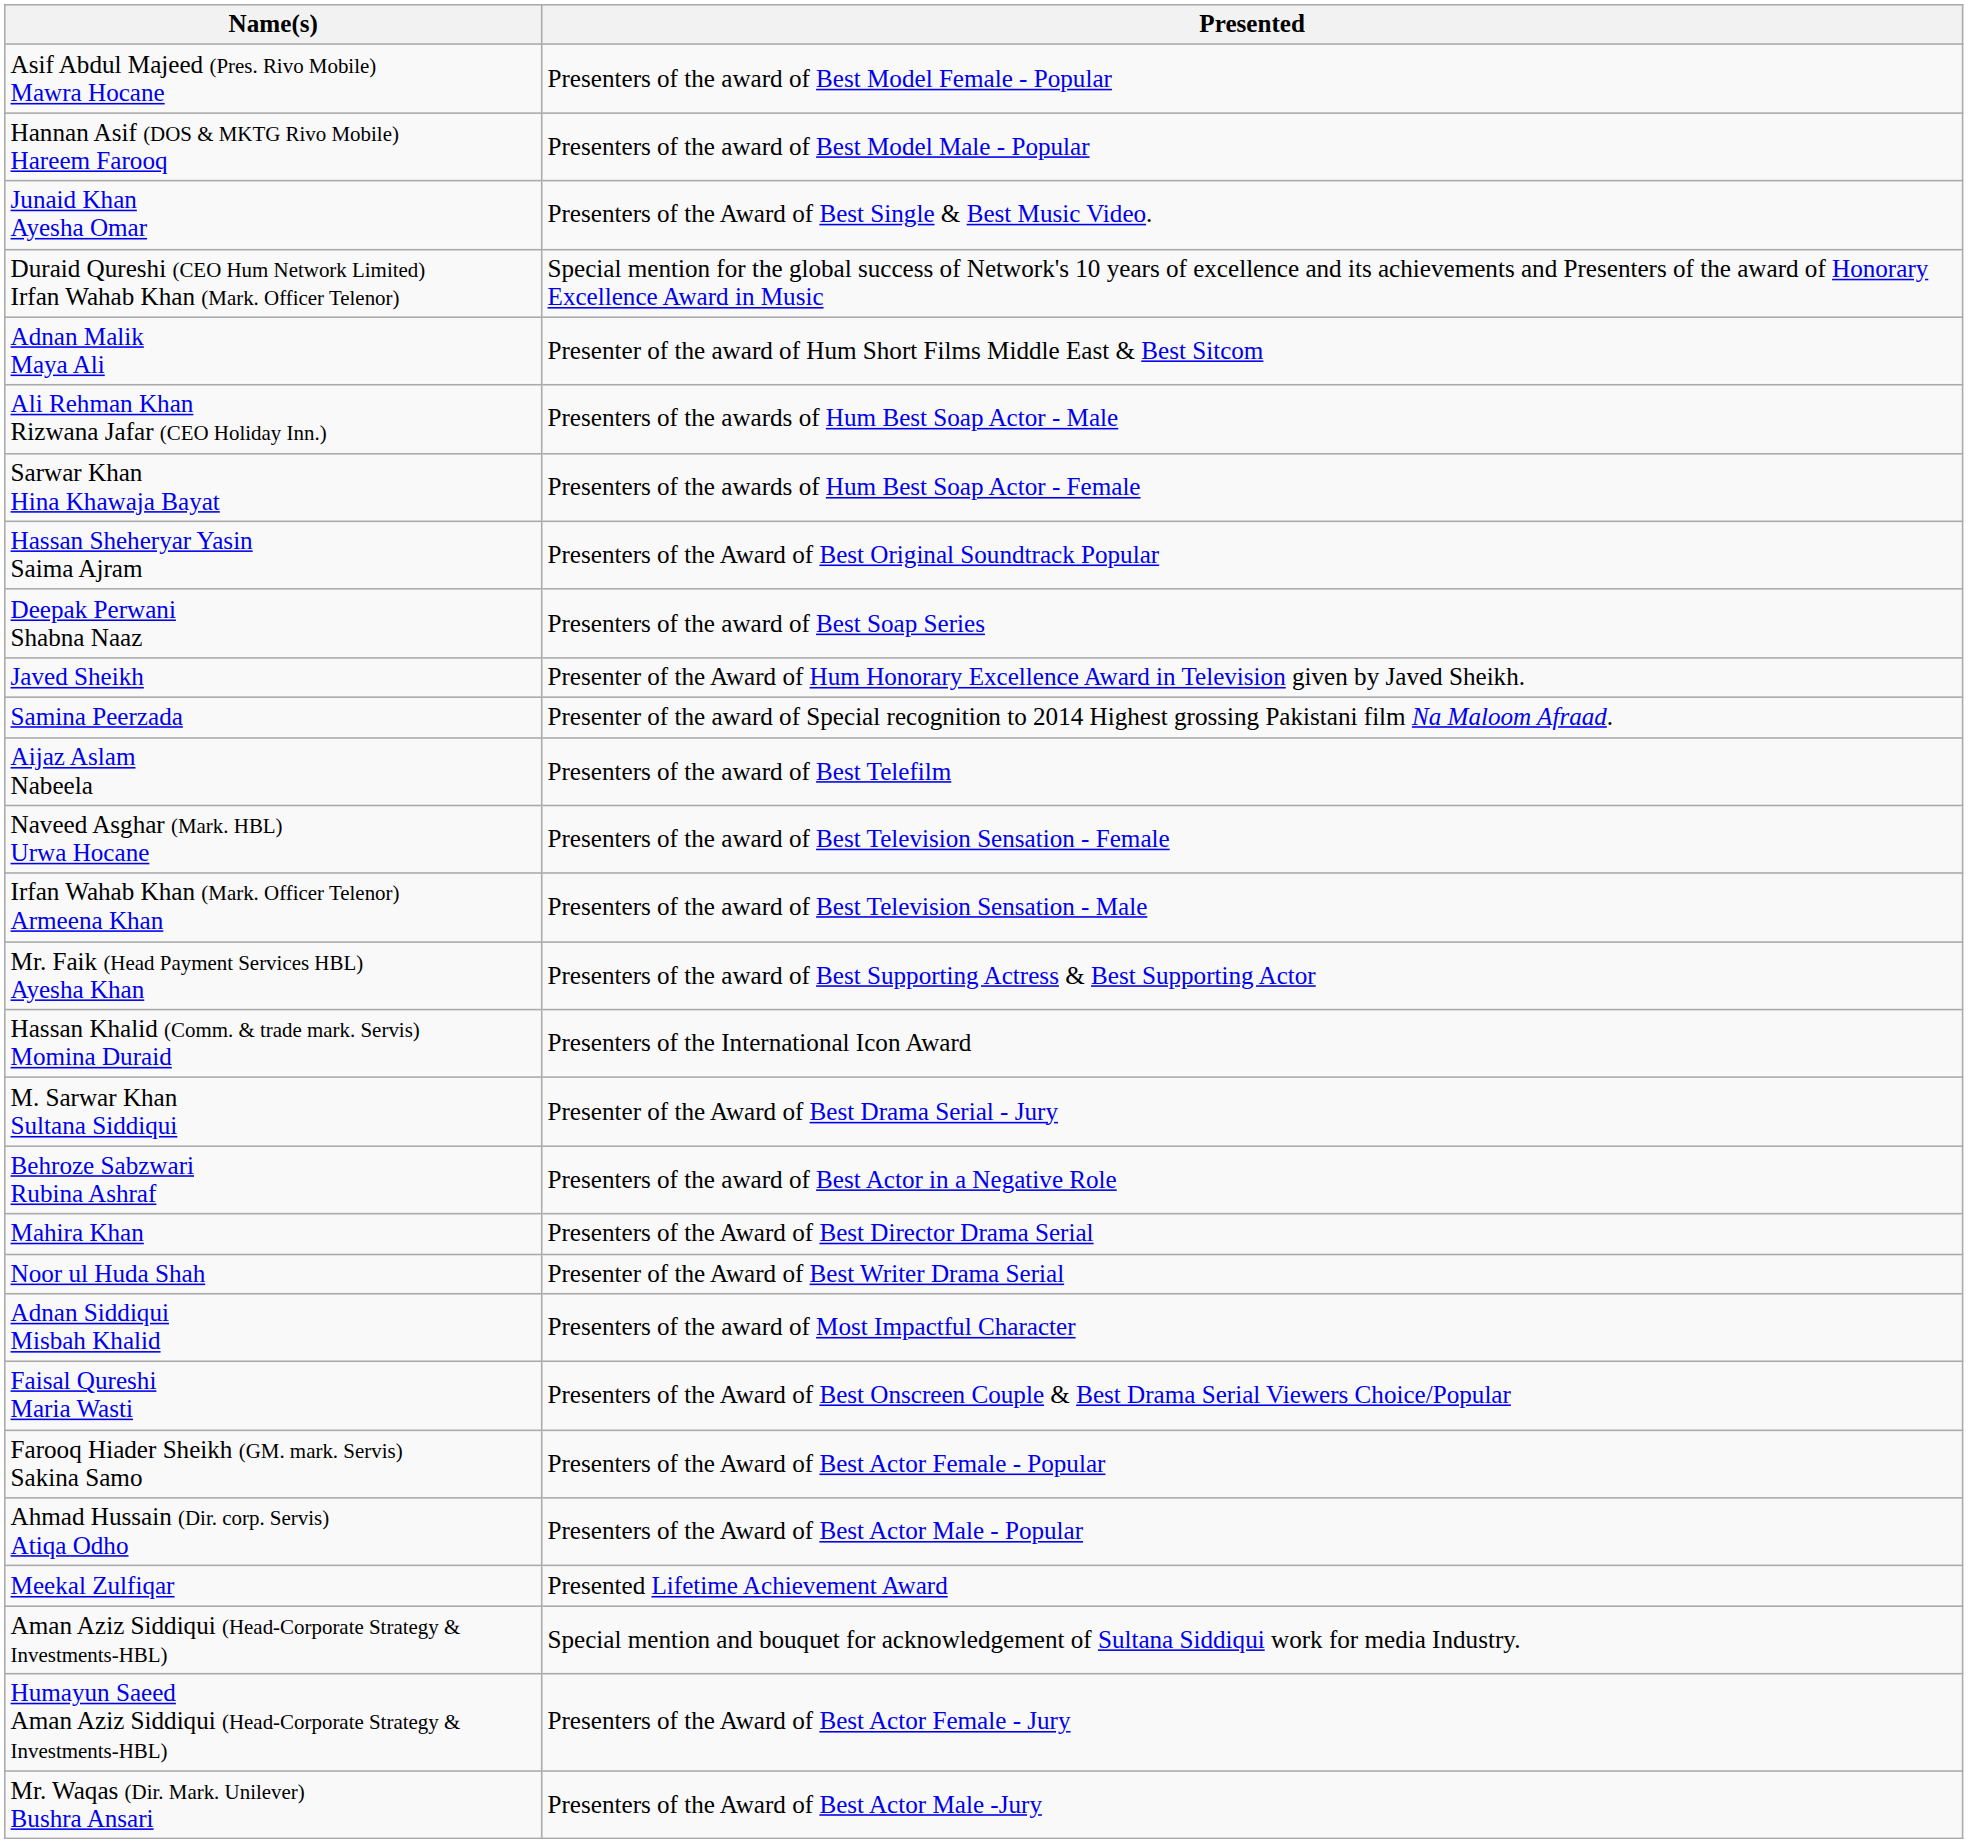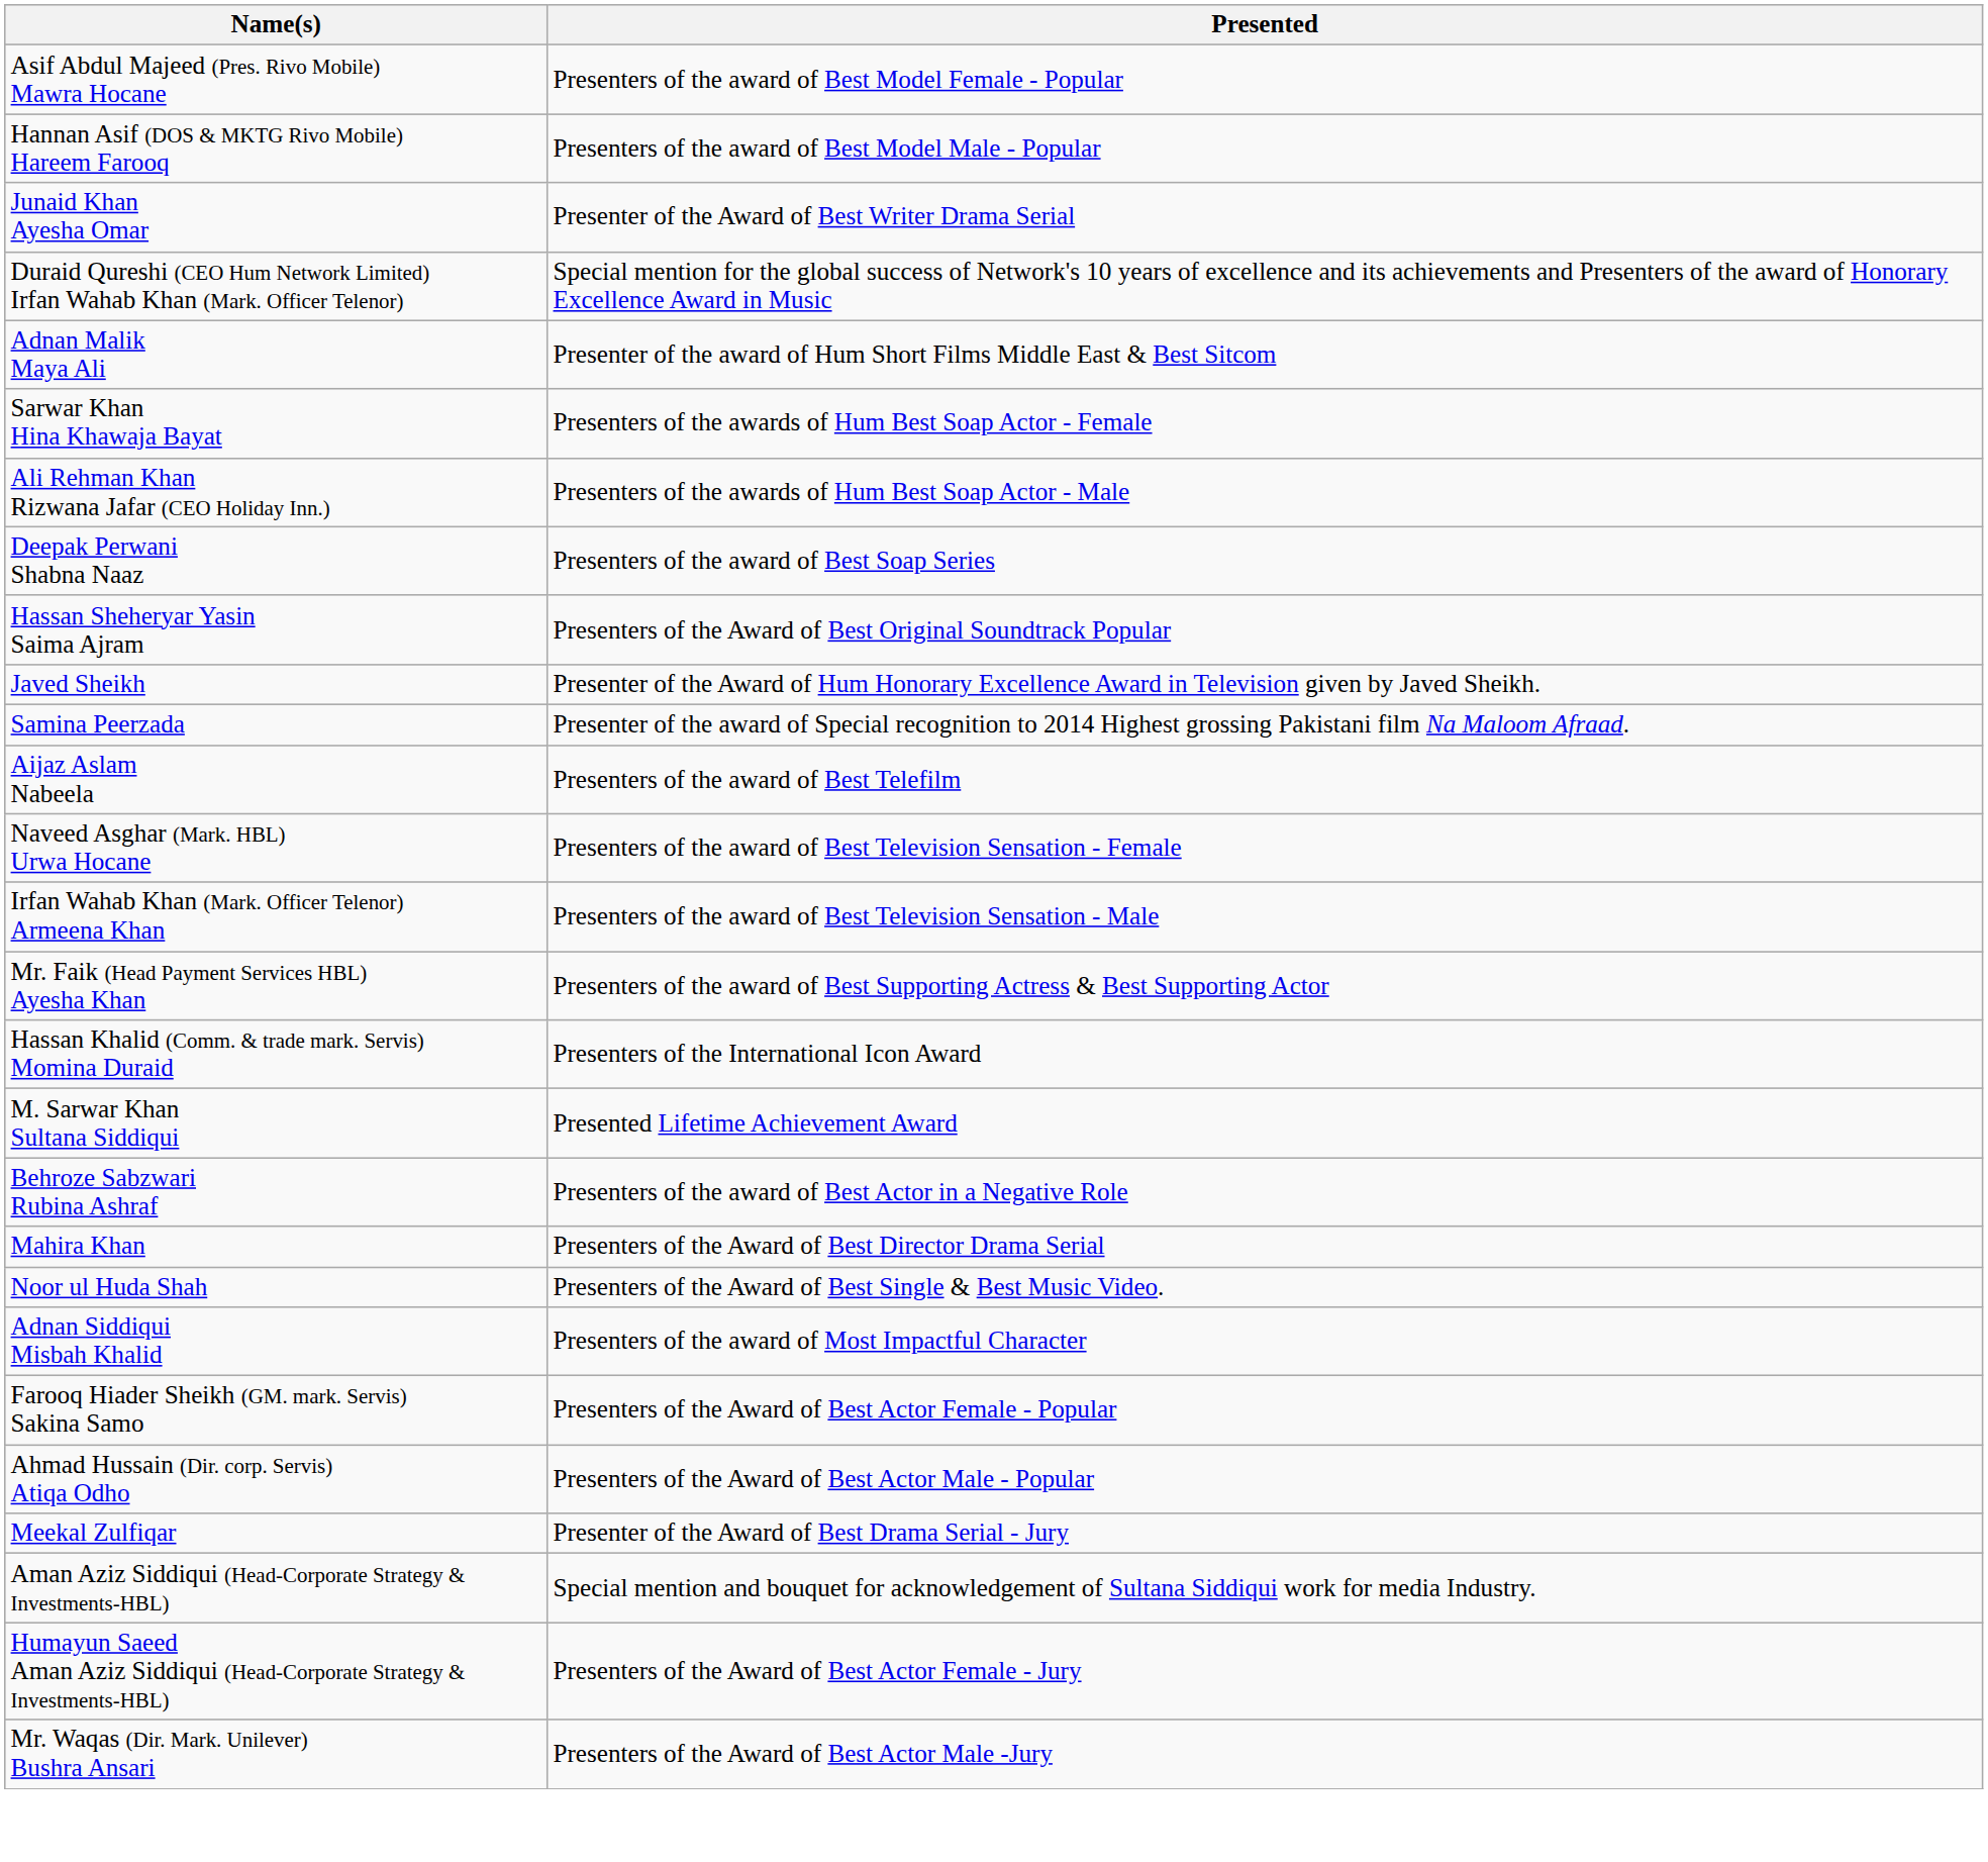 <table class="wikitable sortable">
 <tr>
 <th>Name(s)</th>
 <th>Presented</th>
 </tr>
 <tr>
 <td>Asif Abdul Majeed <small>(Pres. Rivo Mobile)</small><br><a href='#'>Mawra Hocane</a></td>
 <td>Presenters of the award of <a href='#'>Best Model Female - Popular</a></td>
 </tr>
 <tr>
 <td>Hannan Asif <small>(DOS & MKTG Rivo Mobile)</small><br><a href='#'>Hareem Farooq</a></td>
 <td>Presenters of the award of <a href='#'>Best Model Male - Popular</a></td>
 </tr>
 <tr>
 <td><a href='#'>Junaid Khan</a><br><a href='#'>Ayesha Omar</a></td>
-<td>Presenters of the Award of <a href='#'>Best Single</a> & <a href='#'>Best Music Video</a>.</td>
+<td>Presenter of the Award of <a href='#'>Best Writer Drama Serial</a></td>
 </tr>
 <tr>
 <td>Duraid Qureshi <small>(CEO Hum Network Limited)</small><br>Irfan Wahab Khan <small>(Mark. Officer Telenor)</small></td>
 <td>Special mention for the global success of Network's 10 years of excellence and its achievements and Presenters of the award of <a href='#'>Honorary Excellence Award in Music</a></td>
 </tr>
 <tr>
 <td><a href='#'>Adnan Malik</a><br><a href='#'>Maya Ali</a></td>
 <td>Presenter of the award of Hum Short Films Middle East & <a href='#'>Best Sitcom</a></td>
 </tr>
 <tr>
+<td>Sarwar Khan<br><a href='#'>Hina Khawaja Bayat</a></td>
+<td>Presenters of the awards of <a href='#'>Hum Best Soap Actor - Female</a></td>
+</tr>
+<tr>
 <td><a href='#'>Ali Rehman Khan</a><br>Rizwana Jafar <small>(CEO Holiday Inn.)</small></td>
 <td>Presenters of the awards of <a href='#'>Hum Best Soap Actor - Male</a></td>
 </tr>
 <tr>
-<td>Sarwar Khan<br><a href='#'>Hina Khawaja Bayat</a></td>
-<td>Presenters of the awards of <a href='#'>Hum Best Soap Actor - Female</a></td>
+<td><a href='#'>Deepak Perwani</a><br>Shabna Naaz</td>
+<td>Presenters of the award of <a href='#'>Best Soap Series</a></td>
 </tr>
 <tr>
 <td><a href='#'>Hassan Sheheryar Yasin</a><br>Saima Ajram</td>
 <td>Presenters of the Award of <a href='#'>Best Original Soundtrack Popular</a></td>
-</tr>
-<tr>
-<td><a href='#'>Deepak Perwani</a><br>Shabna Naaz</td>
-<td>Presenters of the award of <a href='#'>Best Soap Series</a></td>
 </tr>
 <tr>
 <td><a href='#'>Javed Sheikh</a></td>
 <td>Presenter of the Award of <a href='#'>Hum Honorary Excellence Award in Television</a> given by Javed Sheikh.</td>
 </tr>
 <tr>
 <td><a href='#'>Samina Peerzada</a></td>
 <td>Presenter of the award of Special recognition to 2014 Highest grossing Pakistani film <em><a href='#'>Na Maloom Afraad</a></em>.</td>
 </tr>
 <tr>
 <td><a href='#'>Aijaz Aslam</a><br>Nabeela</td>
 <td>Presenters of the award of <a href='#'>Best Telefilm</a></td>
 </tr>
 <tr>
 <td>Naveed Asghar <small>(Mark. HBL)</small><br><a href='#'>Urwa Hocane</a></td>
 <td>Presenters of the award of <a href='#'>Best Television Sensation - Female</a></td>
 </tr>
 <tr>
 <td>Irfan Wahab Khan <small>(Mark. Officer Telenor)</small><br><a href='#'>Armeena Khan</a></td>
 <td>Presenters of the award of  <a href='#'>Best Television Sensation - Male</a></td>
 </tr>
 <tr>
 <td>Mr. Faik <small>(Head Payment Services HBL)</small><br><a href='#'>Ayesha Khan</a></td>
 <td>Presenters of the award of <a href='#'>Best Supporting Actress</a> & <a href='#'>Best Supporting Actor</a></td>
 </tr>
 <tr>
 <td>Hassan Khalid <small>(Comm. & trade mark. Servis)</small><br><a href='#'>Momina Duraid</a></td>
 <td>Presenters of the International Icon Award</td>
 </tr>
 <tr>
 <td>M. Sarwar Khan <br> <a href='#'>Sultana Siddiqui</a></td>
-<td>Presenter of the Award of <a href='#'>Best Drama Serial - Jury</a></td>
+<td>Presented <a href='#'>Lifetime Achievement Award</a></td>
 </tr>
 <tr>
 <td><a href='#'>Behroze Sabzwari</a><br><a href='#'>Rubina Ashraf</a></td>
 <td>Presenters of the award of <a href='#'>Best Actor in a Negative Role</a></td>
 </tr>
 <tr>
 <td><a href='#'>Mahira Khan</a></td>
 <td>Presenters of the Award of <a href='#'>Best Director Drama Serial</a></td>
 </tr>
 <tr>
 <td><a href='#'>Noor ul Huda Shah</a></td>
-<td>Presenter of the Award of <a href='#'>Best Writer Drama Serial</a></td>
+<td>Presenters of the Award of <a href='#'>Best Single</a> & <a href='#'>Best Music Video</a>.</td>
 </tr>
 <tr>
 <td><a href='#'>Adnan Siddiqui</a><br><a href='#'>Misbah Khalid</a></td>
 <td>Presenters of the award of <a href='#'>Most Impactful Character</a></td>
-</tr>
-<tr>
-<td><a href='#'>Faisal Qureshi</a><br><a href='#'>Maria Wasti</a></td>
-<td>Presenters of the Award of <a href='#'>Best Onscreen Couple</a> & <a href='#'>Best Drama Serial Viewers Choice/Popular</a></td>
 </tr>
 <tr>
 <td>Farooq Hiader Sheikh <small>(GM. mark. Servis)</small><br>Sakina Samo</td>
 <td>Presenters of the Award of <a href='#'>Best Actor Female - Popular</a></td>
 </tr>
 <tr>
 <td>Ahmad Hussain <small>(Dir. corp. Servis)</small><br><a href='#'>Atiqa Odho</a></td>
 <td>Presenters of the Award of <a href='#'>Best Actor Male - Popular</a></td>
 </tr>
 <tr>
 <td><a href='#'>Meekal Zulfiqar</a></td>
-<td>Presented <a href='#'>Lifetime Achievement Award</a></td>
+<td>Presenter of the Award of <a href='#'>Best Drama Serial - Jury</a></td>
 </tr>
 <tr>
 <td>Aman Aziz Siddiqui <small>(Head-Corporate Strategy & Investments-HBL)</small></td>
 <td>Special mention and bouquet for acknowledgement of <a href='#'>Sultana Siddiqui</a> work for media Industry.</td>
 </tr>
 <tr>
 <td><a href='#'>Humayun Saeed</a><br>Aman Aziz Siddiqui <small>(Head-Corporate Strategy & Investments-HBL)</small></td>
 <td>Presenters of the Award of <a href='#'>Best Actor Female - Jury</a></td>
 </tr>
 <tr>
 <td>Mr. Waqas <small>(Dir. Mark. Unilever)</small><br><a href='#'>Bushra Ansari</a></td>
 <td>Presenters of the Award of <a href='#'>Best Actor Male -Jury</a></td>
 </tr>
 <tr>
 </tr>
 </table>
